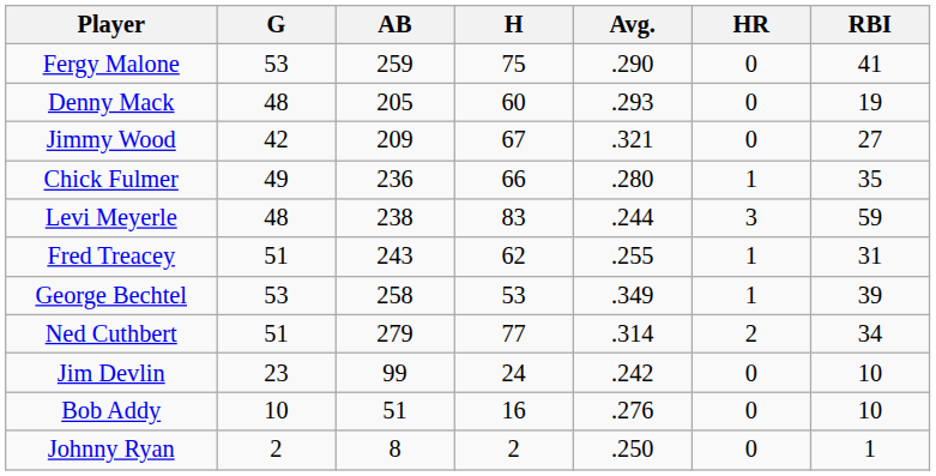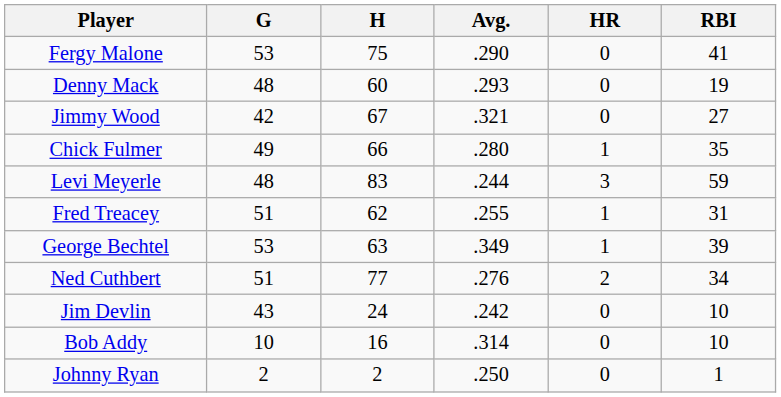 <table class="wikitable sortable">
 <tr>
 <th bgcolor="#DDDDFF" width="16%">Player</th>
 <th bgcolor="#DDDDFF" width="9%">G</th>
-<th bgcolor="#DDDDFF" width="9%">AB</th>
 <th bgcolor="#DDDDFF" width="9%">H</th>
 <th bgcolor="#DDDDFF" width="9%">Avg.</th>
 <th bgcolor="#DDDDFF" width="9%">HR</th>
 <th bgcolor="#DDDDFF" width="9%">RBI</th>
 </tr>
 <tr align=center>
 <td><a href='#'>Fergy Malone</a></td>
 <td>53</td>
-<td>259</td>
 <td>75</td>
 <td>.290</td>
 <td>0</td>
 <td>41</td>
 </tr>
 <tr align=center>
 <td><a href='#'>Denny Mack</a></td>
 <td>48</td>
-<td>205</td>
 <td>60</td>
 <td>.293</td>
 <td>0</td>
 <td>19</td>
 </tr>
 <tr align=center>
 <td><a href='#'>Jimmy Wood</a></td>
 <td>42</td>
-<td>209</td>
 <td>67</td>
 <td>.321</td>
 <td>0</td>
 <td>27</td>
 </tr>
 <tr align=center>
 <td><a href='#'>Chick Fulmer</a></td>
 <td>49</td>
-<td>236</td>
 <td>66</td>
 <td>.280</td>
 <td>1</td>
 <td>35</td>
 </tr>
 <tr align=center>
 <td><a href='#'>Levi Meyerle</a></td>
 <td>48</td>
-<td>238</td>
 <td>83</td>
 <td>.244</td>
 <td>3</td>
 <td>59</td>
 </tr>
 <tr align=center>
 <td><a href='#'>Fred Treacey</a></td>
 <td>51</td>
-<td>243</td>
 <td>62</td>
 <td>.255</td>
 <td>1</td>
 <td>31</td>
 </tr>
 <tr align=center>
 <td><a href='#'>George Bechtel</a></td>
 <td>53</td>
-<td>258</td>
-<td>53</td>
+<td>63</td>
 <td>.349</td>
 <td>1</td>
 <td>39</td>
 </tr>
 <tr align=center>
 <td><a href='#'>Ned Cuthbert</a></td>
 <td>51</td>
-<td>279</td>
 <td>77</td>
-<td>.314</td>
+<td>.276</td>
 <td>2</td>
 <td>34</td>
 </tr>
 <tr align=center>
 <td><a href='#'>Jim Devlin</a></td>
-<td>23</td>
-<td>99</td>
+<td>43</td>
 <td>24</td>
 <td>.242</td>
 <td>0</td>
 <td>10</td>
 </tr>
 <tr align=center>
 <td><a href='#'>Bob Addy</a></td>
 <td>10</td>
-<td>51</td>
 <td>16</td>
-<td>.276</td>
+<td>.314</td>
 <td>0</td>
 <td>10</td>
 </tr>
 <tr align=center>
 <td><a href='#'>Johnny Ryan</a></td>
 <td>2</td>
-<td>8</td>
 <td>2</td>
 <td>.250</td>
 <td>0</td>
 <td>1</td>
 </tr>
 </table>
